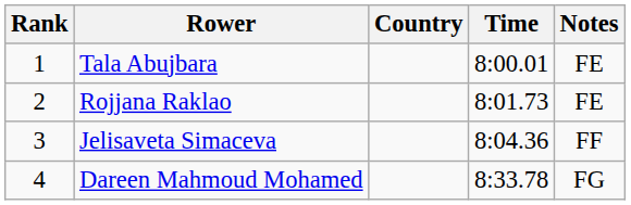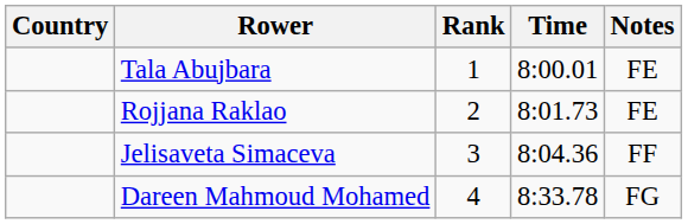 <table class="wikitable" style="text-align:center">
 <tr>
+<th>Country</th>
+<th>Rower</th>
 <th>Rank</th>
-<th>Rower</th>
-<th>Country</th>
 <th>Time</th>
 <th>Notes</th>
 </tr>
 <tr>
+<td align="left"></td>
+<td align="left"><a href='#'>Tala Abujbara</a></td>
 <td>1</td>
-<td align="left"><a href='#'>Tala Abujbara</a></td>
-<td align="left"></td>
 <td>8:00.01</td>
 <td>FE</td>
 </tr>
 <tr>
+<td align="left"></td>
+<td align="left"><a href='#'>Rojjana Raklao</a></td>
 <td>2</td>
-<td align="left"><a href='#'>Rojjana Raklao</a></td>
-<td align="left"></td>
 <td>8:01.73</td>
 <td>FE</td>
 </tr>
 <tr>
+<td align="left"></td>
+<td align="left"><a href='#'>Jelisaveta Simaceva</a></td>
 <td>3</td>
-<td align="left"><a href='#'>Jelisaveta Simaceva</a></td>
-<td align="left"></td>
 <td>8:04.36</td>
 <td>FF</td>
 </tr>
 <tr>
+<td align="left"></td>
+<td align="left"><a href='#'>Dareen Mahmoud Mohamed</a></td>
 <td>4</td>
-<td align="left"><a href='#'>Dareen Mahmoud Mohamed</a></td>
-<td align="left"></td>
 <td>8:33.78</td>
 <td>FG</td>
 </tr>
 </table>
